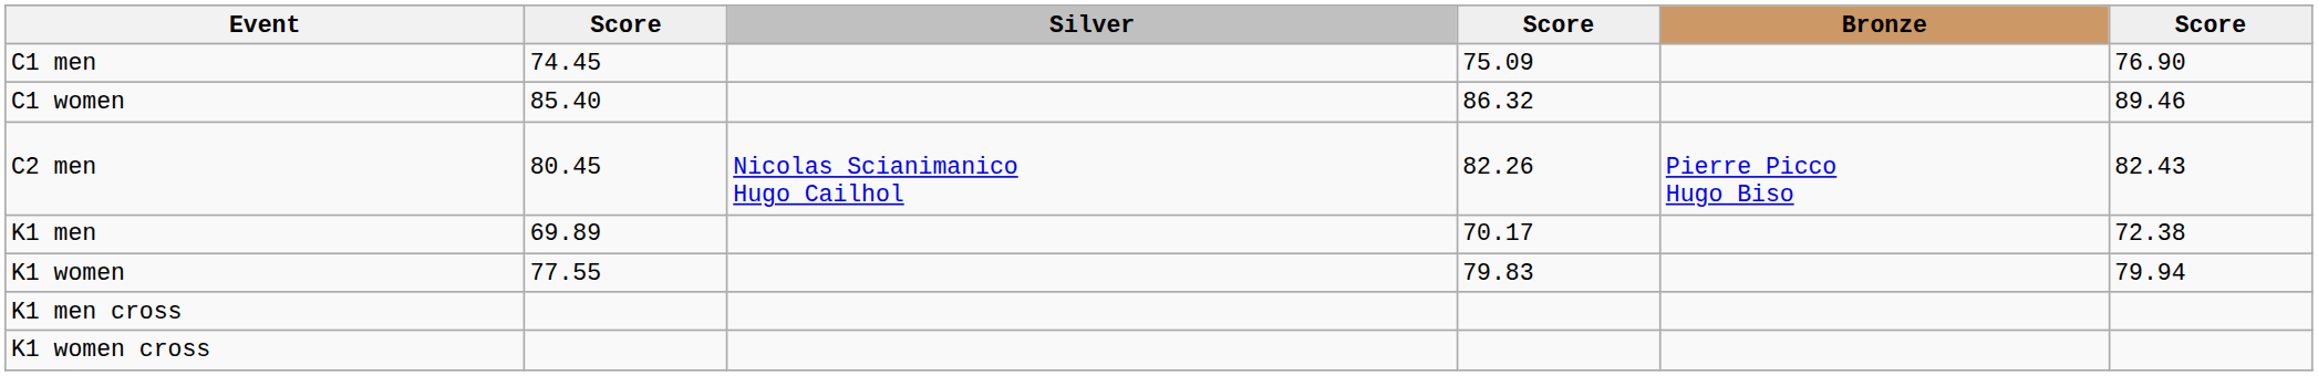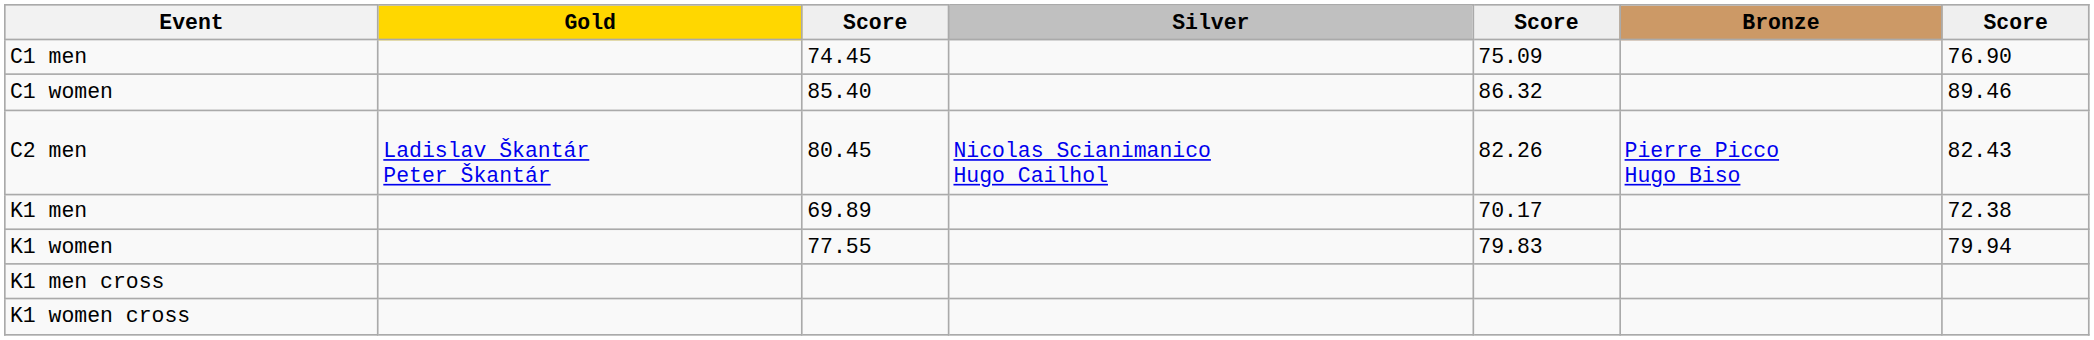 <table class="wikitable" width=100%>
 <tr>
 <th>Event</th>
+<td align=center bgcolor="gold"><strong>Gold</strong></td>
 <td align=center bgcolor="EFEFEF"><strong>Score</strong></td>
 <td align=center bgcolor="silver"><strong>Silver</strong></td>
 <td align=center bgcolor="EFEFEF"><strong>Score</strong></td>
 <td align=center bgcolor="CC9966"><strong>Bronze</strong></td>
 <td align=center bgcolor="EFEFEF"><strong>Score</strong></td>
 </tr>
 <tr>
 <td>C1 men</td>
+<td></td>
 <td>74.45</td>
 <td></td>
 <td>75.09</td>
 <td></td>
 <td>76.90</td>
 </tr>
 <tr>
 <td>C1 women</td>
+<td></td>
 <td>85.40</td>
 <td></td>
 <td>86.32</td>
 <td></td>
 <td>89.46</td>
 </tr>
 <tr>
 <td>C2 men</td>
+<td><br><a href='#'>Ladislav Škantár</a><br><a href='#'>Peter Škantár</a></td>
 <td>80.45</td>
 <td><br><a href='#'>Nicolas Scianimanico</a><br><a href='#'>Hugo Cailhol</a></td>
 <td>82.26</td>
 <td><br><a href='#'>Pierre Picco</a><br><a href='#'>Hugo Biso</a></td>
 <td>82.43</td>
 </tr>
 <tr>
 <td>K1 men</td>
+<td></td>
 <td>69.89</td>
 <td></td>
 <td>70.17</td>
 <td></td>
 <td>72.38</td>
 </tr>
 <tr>
 <td>K1 women</td>
+<td></td>
 <td>77.55</td>
 <td></td>
 <td>79.83</td>
 <td></td>
 <td>79.94</td>
 </tr>
 <tr>
 <td>K1 men cross</td>
 <td></td>
 <td></td>
 <td></td>
 <td></td>
 <td></td>
+<td></td>
 </tr>
 <tr>
 <td>K1 women cross</td>
 <td></td>
 <td></td>
 <td></td>
 <td></td>
 <td></td>
+<td></td>
 </tr>
 </table>
